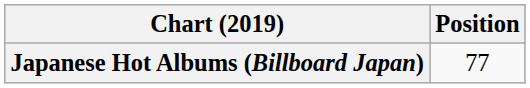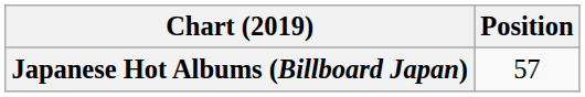 <table class="wikitable plainrowheaders" style="text-align:center;">
 <tr>
 <th scope="col">Chart (2019)</th>
 <th scope="col">Position</th>
 </tr>
 <tr>
 <th scope="row">Japanese Hot Albums (<em>Billboard Japan</em>)</th>
-<td>77</td>
+<td>57</td>
 </tr>
 </table>
